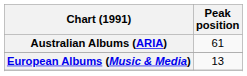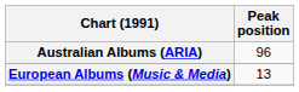 <table class="wikitable sortable plainrowheaders" style="text-align:center">
 <tr>
 <th scope="col">Chart (1991)</th>
 <th scope="col">Peak<br>position</th>
 </tr>
 <tr>
 <th scope="row">Australian Albums (<a href='#'>ARIA</a>)</th>
-<td>61</td>
+<td>96</td>
 </tr>
 <tr>
 </tr>
 <tr>
 </tr>
 <tr>
 <th scope="row"><a href='#'>European Albums</a> (<em><a href='#'>Music & Media</a></em>)</th>
 <td>13</td>
 </tr>
 <tr>
 </tr>
 <tr>
 </tr>
 <tr>
 </tr>
 <tr>
 </tr>
 </table>
